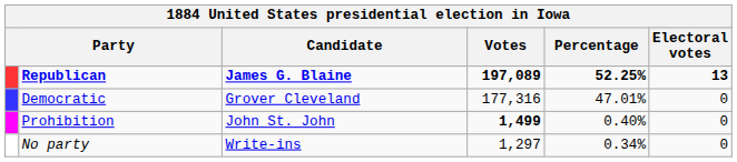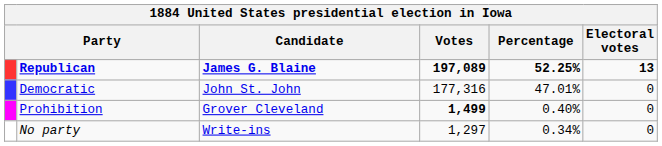 <table class="wikitable" style="font-size: 95%;">
 <tr>
 <th colspan="6">1884 United States presidential election in Iowa</th>
 </tr>
 <tr>
 <th colspan="2" style="width: 15em">Party</th>
 <th style="width: 17em">Candidate</th>
 <th style="width: 5em">Votes</th>
 <th style="width: 7em">Percentage</th>
 <th style="width: 5em">Electoral votes</th>
 </tr>
 <tr>
 <th style="background-color:#FF3333; width: 3px"></th>
 <td style="width: 130px"><strong><a href='#'>Republican</a></strong></td>
 <td><strong><a href='#'>James G. Blaine</a></strong></td>
 <td align="right"><strong>197,089</strong></td>
 <td align="right"><strong>52.25%</strong></td>
 <td align="right"><strong>13</strong></td>
 </tr>
 <tr>
 <th style="background-color:#3333FF; width: 3px"></th>
 <td style="width: 130px"><a href='#'>Democratic</a></td>
-<td><a href='#'>Grover Cleveland</a></td>
+<td><a href='#'>John St. John</a></td>
 <td align="right">177,316</td>
 <td align="right">47.01%</td>
 <td align="right">0</td>
 </tr>
 <tr !>
 <td style="background-color:#FF00FF; width: 3px"></td>
 <td style="width: 130px"><a href='#'>Prohibition</a></td>
-<td><a href='#'>John St. John</a></td>
+<td><a href='#'>Grover Cleveland</a></td>
 <td align="right"><strong>1,499</strong></td>
 <td align="right">0.40%</td>
 <td align="right">0</td>
 </tr>
 <tr !>
 <th style="background-color:#FFFFFF; width: 3px"></th>
 <td style="width: 130px"><em>No party</em></td>
 <td><a href='#'>Write-ins</a></td>
 <td align="right">1,297</td>
 <td align="right">0.34%</td>
 <td align="right">0</td>
 </tr>
 </table>
